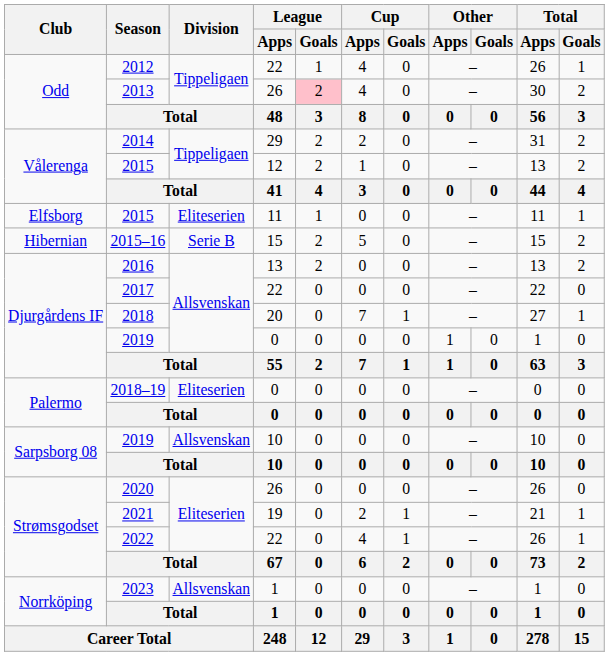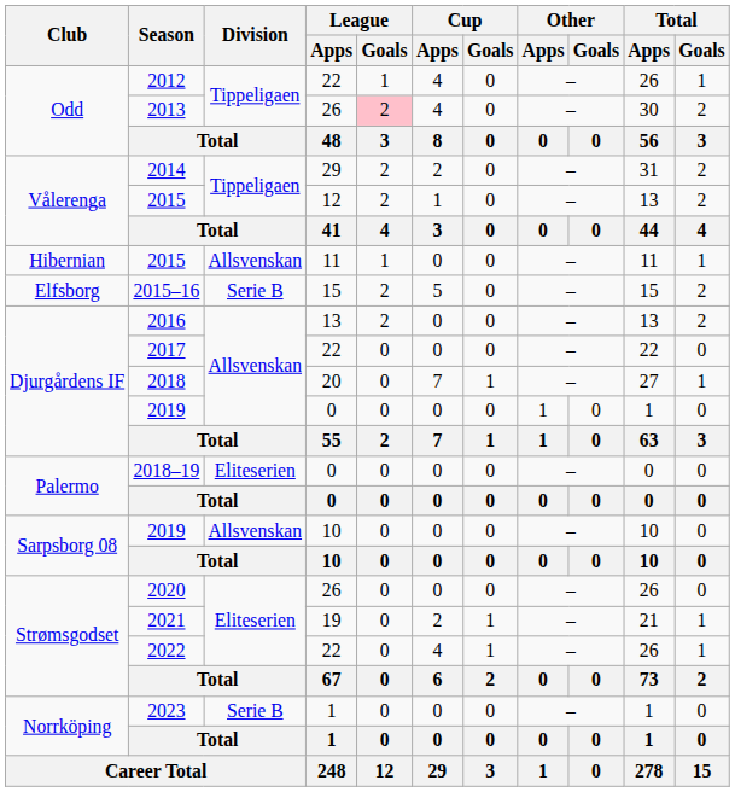 <table class="wikitable" style="text-align: center;">
 <tr>
 <th rowspan="2">Club</th>
 <th rowspan="2">Season</th>
 <th rowspan="2">Division</th>
 <th colspan="2">League</th>
 <th colspan="2">Cup</th>
 <th colspan="2">Other</th>
 <th colspan="2">Total</th>
 </tr>
 <tr>
 <th>Apps</th>
 <th>Goals</th>
 <th>Apps</th>
 <th>Goals</th>
 <th>Apps</th>
 <th>Goals</th>
 <th>Apps</th>
 <th>Goals</th>
 </tr>
 <tr>
 <td rowspan="3" valign="center"><a href='#'>Odd</a></td>
 <td><a href='#'>2012</a></td>
 <td rowspan="2" valign="center"><a href='#'>Tippeligaen</a></td>
 <td>22</td>
 <td>1</td>
 <td>4</td>
 <td>0</td>
 <td colspan="2">–</td>
 <td>26</td>
 <td>1</td>
 </tr>
 <tr>
 <td><a href='#'>2013</a></td>
 <td>26</td>
 <td style="background: pink;">2</td>
 <td>4</td>
 <td>0</td>
 <td colspan="2">–</td>
 <td>30</td>
 <td>2</td>
 </tr>
 <tr>
 <th colspan="2">Total</th>
 <th>48</th>
 <th>3</th>
 <th>8</th>
 <th>0</th>
 <th>0</th>
 <th>0</th>
 <th>56</th>
 <th>3</th>
 </tr>
 <tr>
 <td rowspan="3" valign="center"><a href='#'>Vålerenga</a></td>
 <td><a href='#'>2014</a></td>
 <td rowspan="2" valign="center"><a href='#'>Tippeligaen</a></td>
 <td>29</td>
 <td>2</td>
 <td>2</td>
 <td>0</td>
 <td colspan="2">–</td>
 <td>31</td>
 <td>2</td>
 </tr>
 <tr>
 <td><a href='#'>2015</a></td>
 <td>12</td>
 <td>2</td>
 <td>1</td>
 <td>0</td>
 <td colspan="2">–</td>
 <td>13</td>
 <td>2</td>
 </tr>
 <tr>
 <th colspan="2">Total</th>
 <th>41</th>
 <th>4</th>
 <th>3</th>
 <th>0</th>
 <th>0</th>
 <th>0</th>
 <th>44</th>
 <th>4</th>
 </tr>
 <tr>
-<td rowspan="1" valign="center"><a href='#'>Elfsborg</a></td>
+<td rowspan="1" valign="center"><a href='#'>Hibernian</a></td>
 <td><a href='#'>2015</a></td>
-<td rowspan="1" valign="center"><a href='#'>Eliteserien</a></td>
+<td rowspan="1" valign="center"><a href='#'>Allsvenskan</a></td>
 <td>11</td>
 <td>1</td>
 <td>0</td>
 <td>0</td>
 <td colspan="2">–</td>
 <td>11</td>
 <td>1</td>
 </tr>
 <tr>
-<td rowspan="1" valign="center"><a href='#'>Hibernian</a></td>
+<td rowspan="1" valign="center"><a href='#'>Elfsborg</a></td>
 <td><a href='#'>2015–16</a></td>
 <td rowspan="1" valign="center"><a href='#'>Serie B</a></td>
 <td>15</td>
 <td>2</td>
 <td>5</td>
 <td>0</td>
 <td colspan="2">–</td>
 <td>15</td>
 <td>2</td>
 </tr>
 <tr>
 <td rowspan="5" valign="center"><a href='#'>Djurgårdens IF</a></td>
 <td><a href='#'>2016</a></td>
 <td rowspan="4" valign="center"><a href='#'>Allsvenskan</a></td>
 <td>13</td>
 <td>2</td>
 <td>0</td>
 <td>0</td>
 <td colspan="2">–</td>
 <td>13</td>
 <td>2</td>
 </tr>
 <tr>
 <td><a href='#'>2017</a></td>
 <td>22</td>
 <td>0</td>
 <td>0</td>
 <td>0</td>
 <td colspan="2">–</td>
 <td>22</td>
 <td>0</td>
 </tr>
 <tr>
 <td><a href='#'>2018</a></td>
 <td>20</td>
 <td>0</td>
 <td>7</td>
 <td>1</td>
 <td colspan="2">–</td>
 <td>27</td>
 <td>1</td>
 </tr>
 <tr>
 <td><a href='#'>2019</a></td>
 <td>0</td>
 <td>0</td>
 <td>0</td>
 <td>0</td>
 <td>1</td>
 <td>0</td>
 <td>1</td>
 <td>0</td>
 </tr>
 <tr>
 <th colspan="2">Total</th>
 <th>55</th>
 <th>2</th>
 <th>7</th>
 <th>1</th>
 <th>1</th>
 <th>0</th>
 <th>63</th>
 <th>3</th>
 </tr>
 <tr>
 <td rowspan="2" valign="center"><a href='#'>Palermo</a></td>
 <td><a href='#'>2018–19</a></td>
 <td rowspan="1" valign="center"><a href='#'>Eliteserien</a></td>
 <td>0</td>
 <td>0</td>
 <td>0</td>
 <td>0</td>
 <td colspan="2">–</td>
 <td>0</td>
 <td>0</td>
 </tr>
 <tr>
 <th colspan="2">Total</th>
 <th>0</th>
 <th>0</th>
 <th>0</th>
 <th>0</th>
 <th>0</th>
 <th>0</th>
 <th>0</th>
 <th>0</th>
 </tr>
 <tr>
 <td rowspan="2" valign="center"><a href='#'>Sarpsborg 08</a></td>
 <td><a href='#'>2019</a></td>
 <td rowspan="1" valign="center"><a href='#'>Allsvenskan</a></td>
 <td>10</td>
 <td>0</td>
 <td>0</td>
 <td>0</td>
 <td colspan="2">–</td>
 <td>10</td>
 <td>0</td>
 </tr>
 <tr>
 <th colspan="2">Total</th>
 <th>10</th>
 <th>0</th>
 <th>0</th>
 <th>0</th>
 <th>0</th>
 <th>0</th>
 <th>10</th>
 <th>0</th>
 </tr>
 <tr>
 <td rowspan="4" valign="center"><a href='#'>Strømsgodset</a></td>
 <td><a href='#'>2020</a></td>
 <td rowspan="3" valign="center"><a href='#'>Eliteserien</a></td>
 <td>26</td>
 <td>0</td>
 <td>0</td>
 <td>0</td>
 <td colspan="2">–</td>
 <td>26</td>
 <td>0</td>
 </tr>
 <tr>
 <td><a href='#'>2021</a></td>
 <td>19</td>
 <td>0</td>
 <td>2</td>
 <td>1</td>
 <td colspan="2">–</td>
 <td>21</td>
 <td>1</td>
 </tr>
 <tr>
 <td><a href='#'>2022</a></td>
 <td>22</td>
 <td>0</td>
 <td>4</td>
 <td>1</td>
 <td colspan="2">–</td>
 <td>26</td>
 <td>1</td>
 </tr>
 <tr>
 <th colspan="2">Total</th>
 <th>67</th>
 <th>0</th>
 <th>6</th>
 <th>2</th>
 <th>0</th>
 <th>0</th>
 <th>73</th>
 <th>2</th>
 </tr>
 <tr>
 <td rowspan="2" valign="center"><a href='#'>Norrköping</a></td>
 <td><a href='#'>2023</a></td>
-<td rowspan="1" valign="center"><a href='#'>Allsvenskan</a></td>
+<td rowspan="1" valign="center"><a href='#'>Serie B</a></td>
 <td>1</td>
 <td>0</td>
 <td>0</td>
 <td>0</td>
 <td colspan="2">–</td>
 <td>1</td>
 <td>0</td>
 </tr>
 <tr>
 <th colspan="2">Total</th>
 <th>1</th>
 <th>0</th>
 <th>0</th>
 <th>0</th>
 <th>0</th>
 <th>0</th>
 <th>1</th>
 <th>0</th>
 </tr>
 <tr>
 <th colspan="3">Career Total</th>
 <th>248</th>
 <th>12</th>
 <th>29</th>
 <th>3</th>
 <th>1</th>
 <th>0</th>
 <th>278</th>
 <th>15</th>
 </tr>
 </table>
